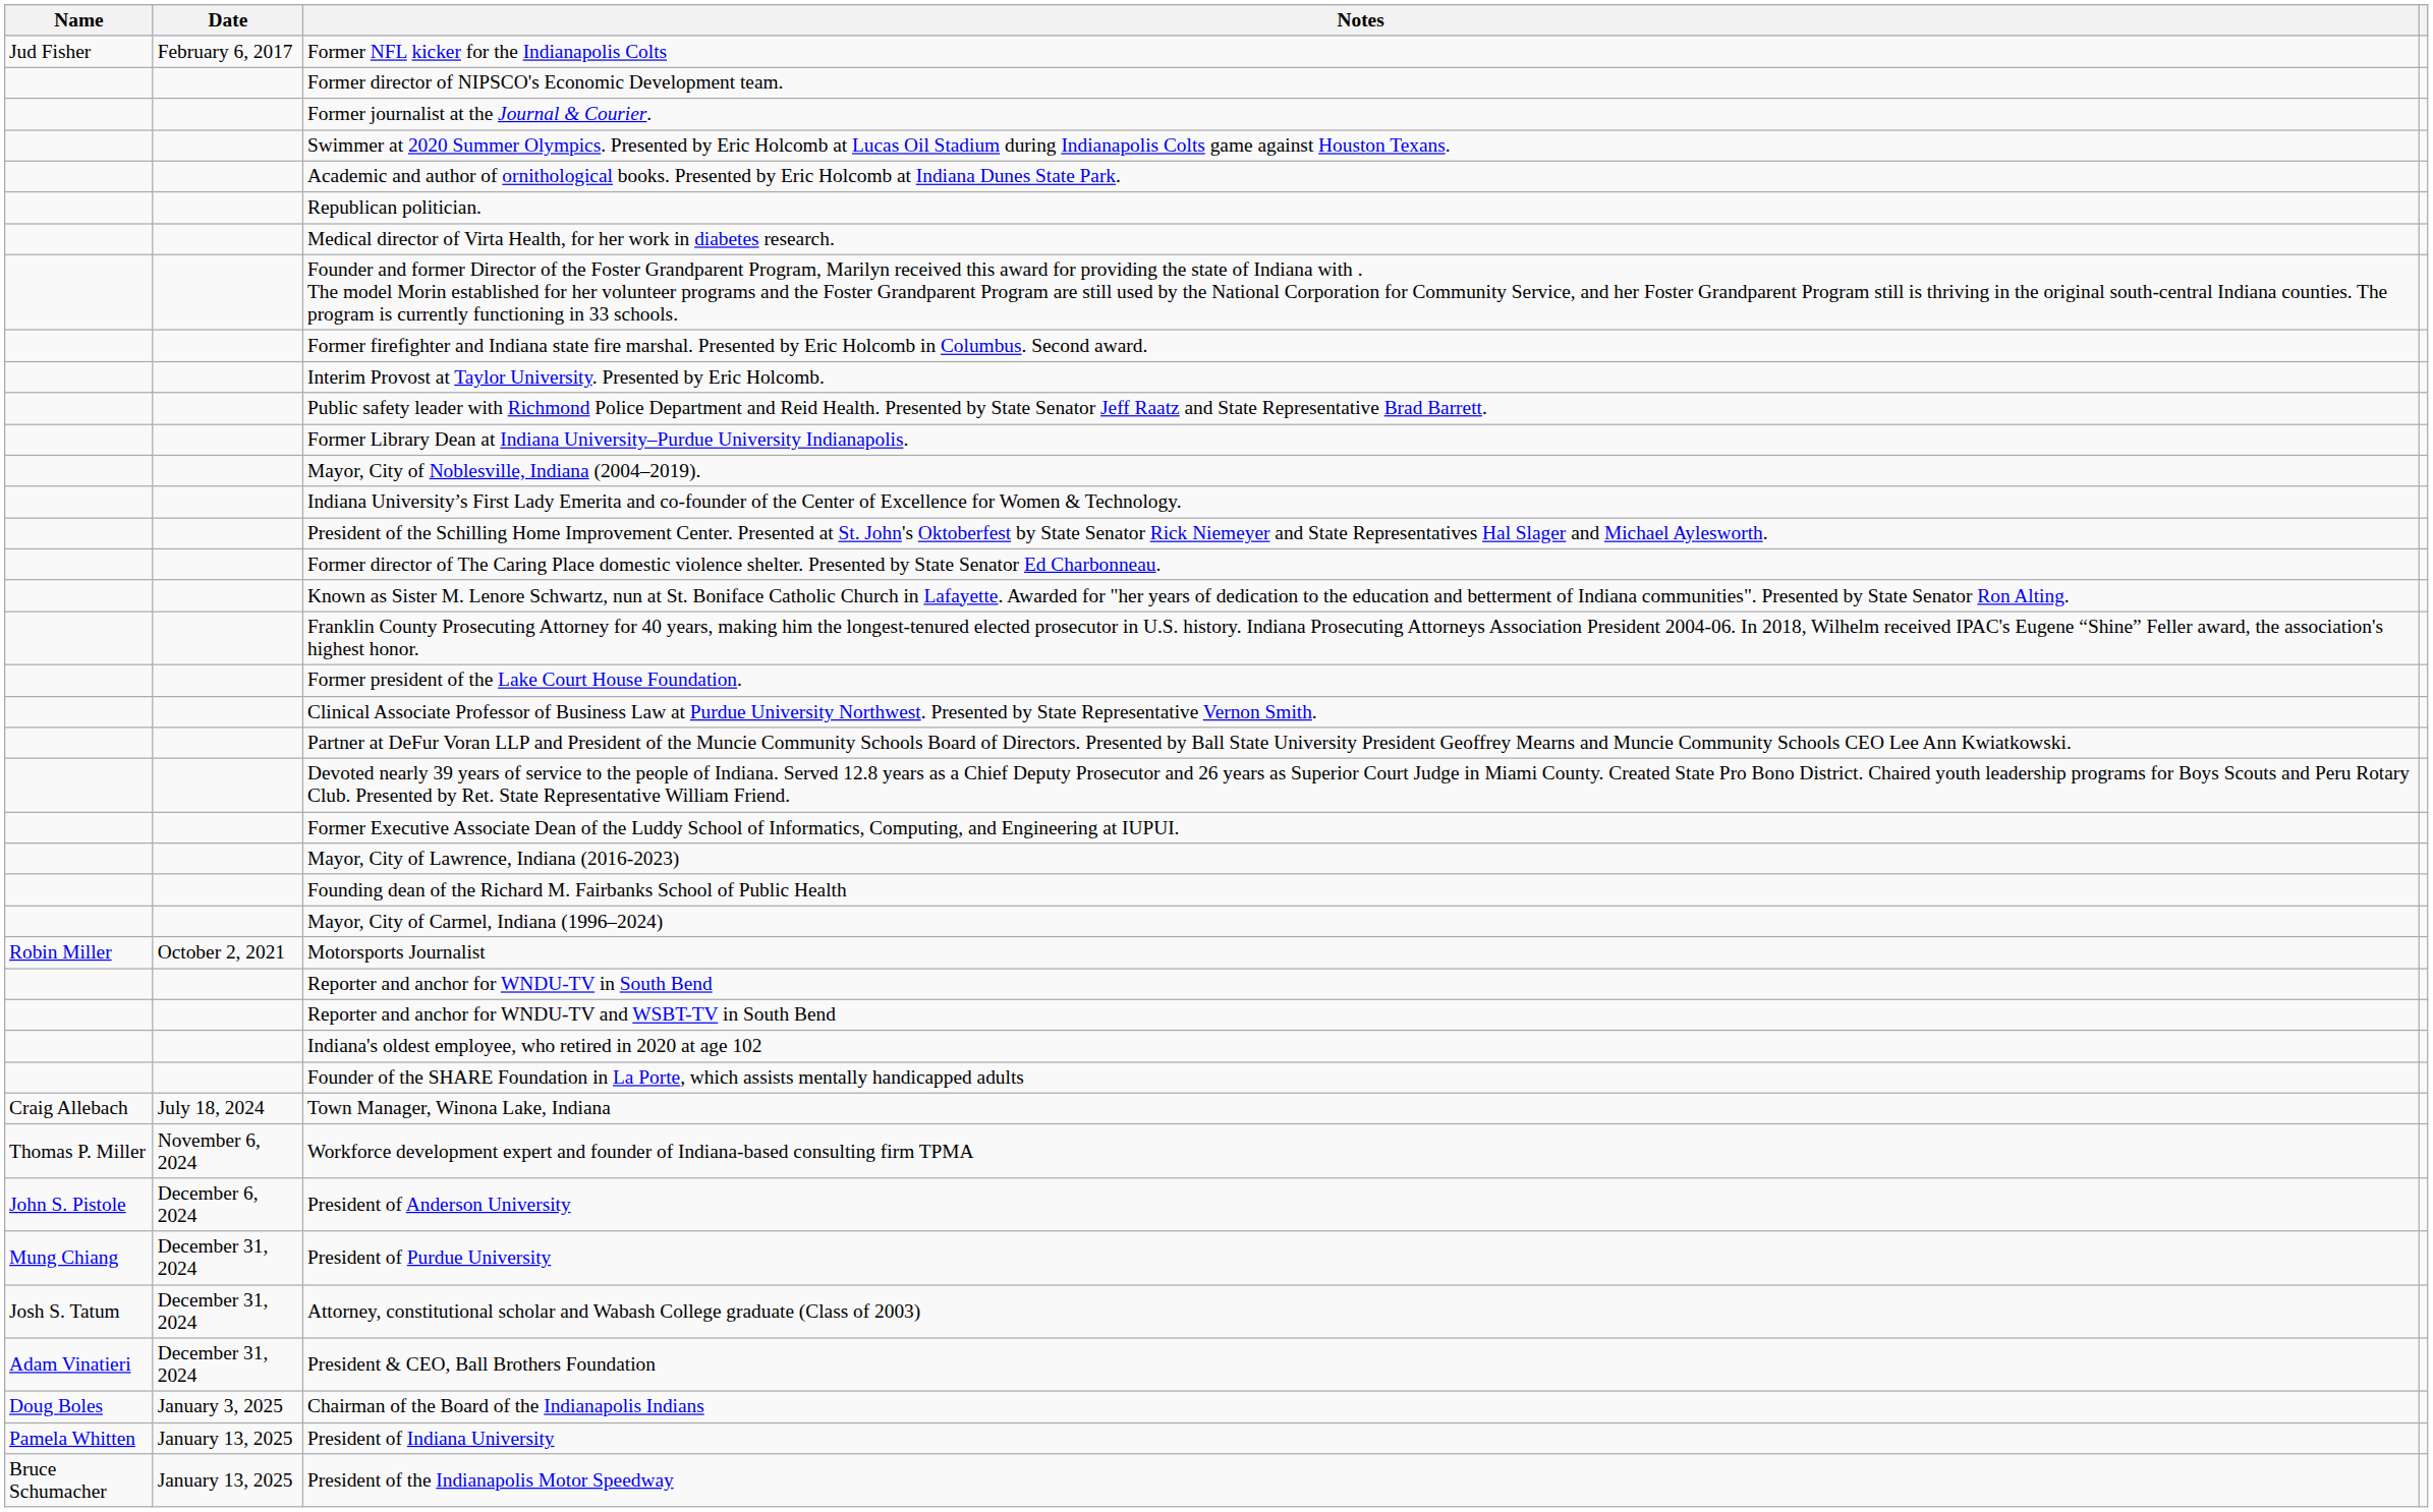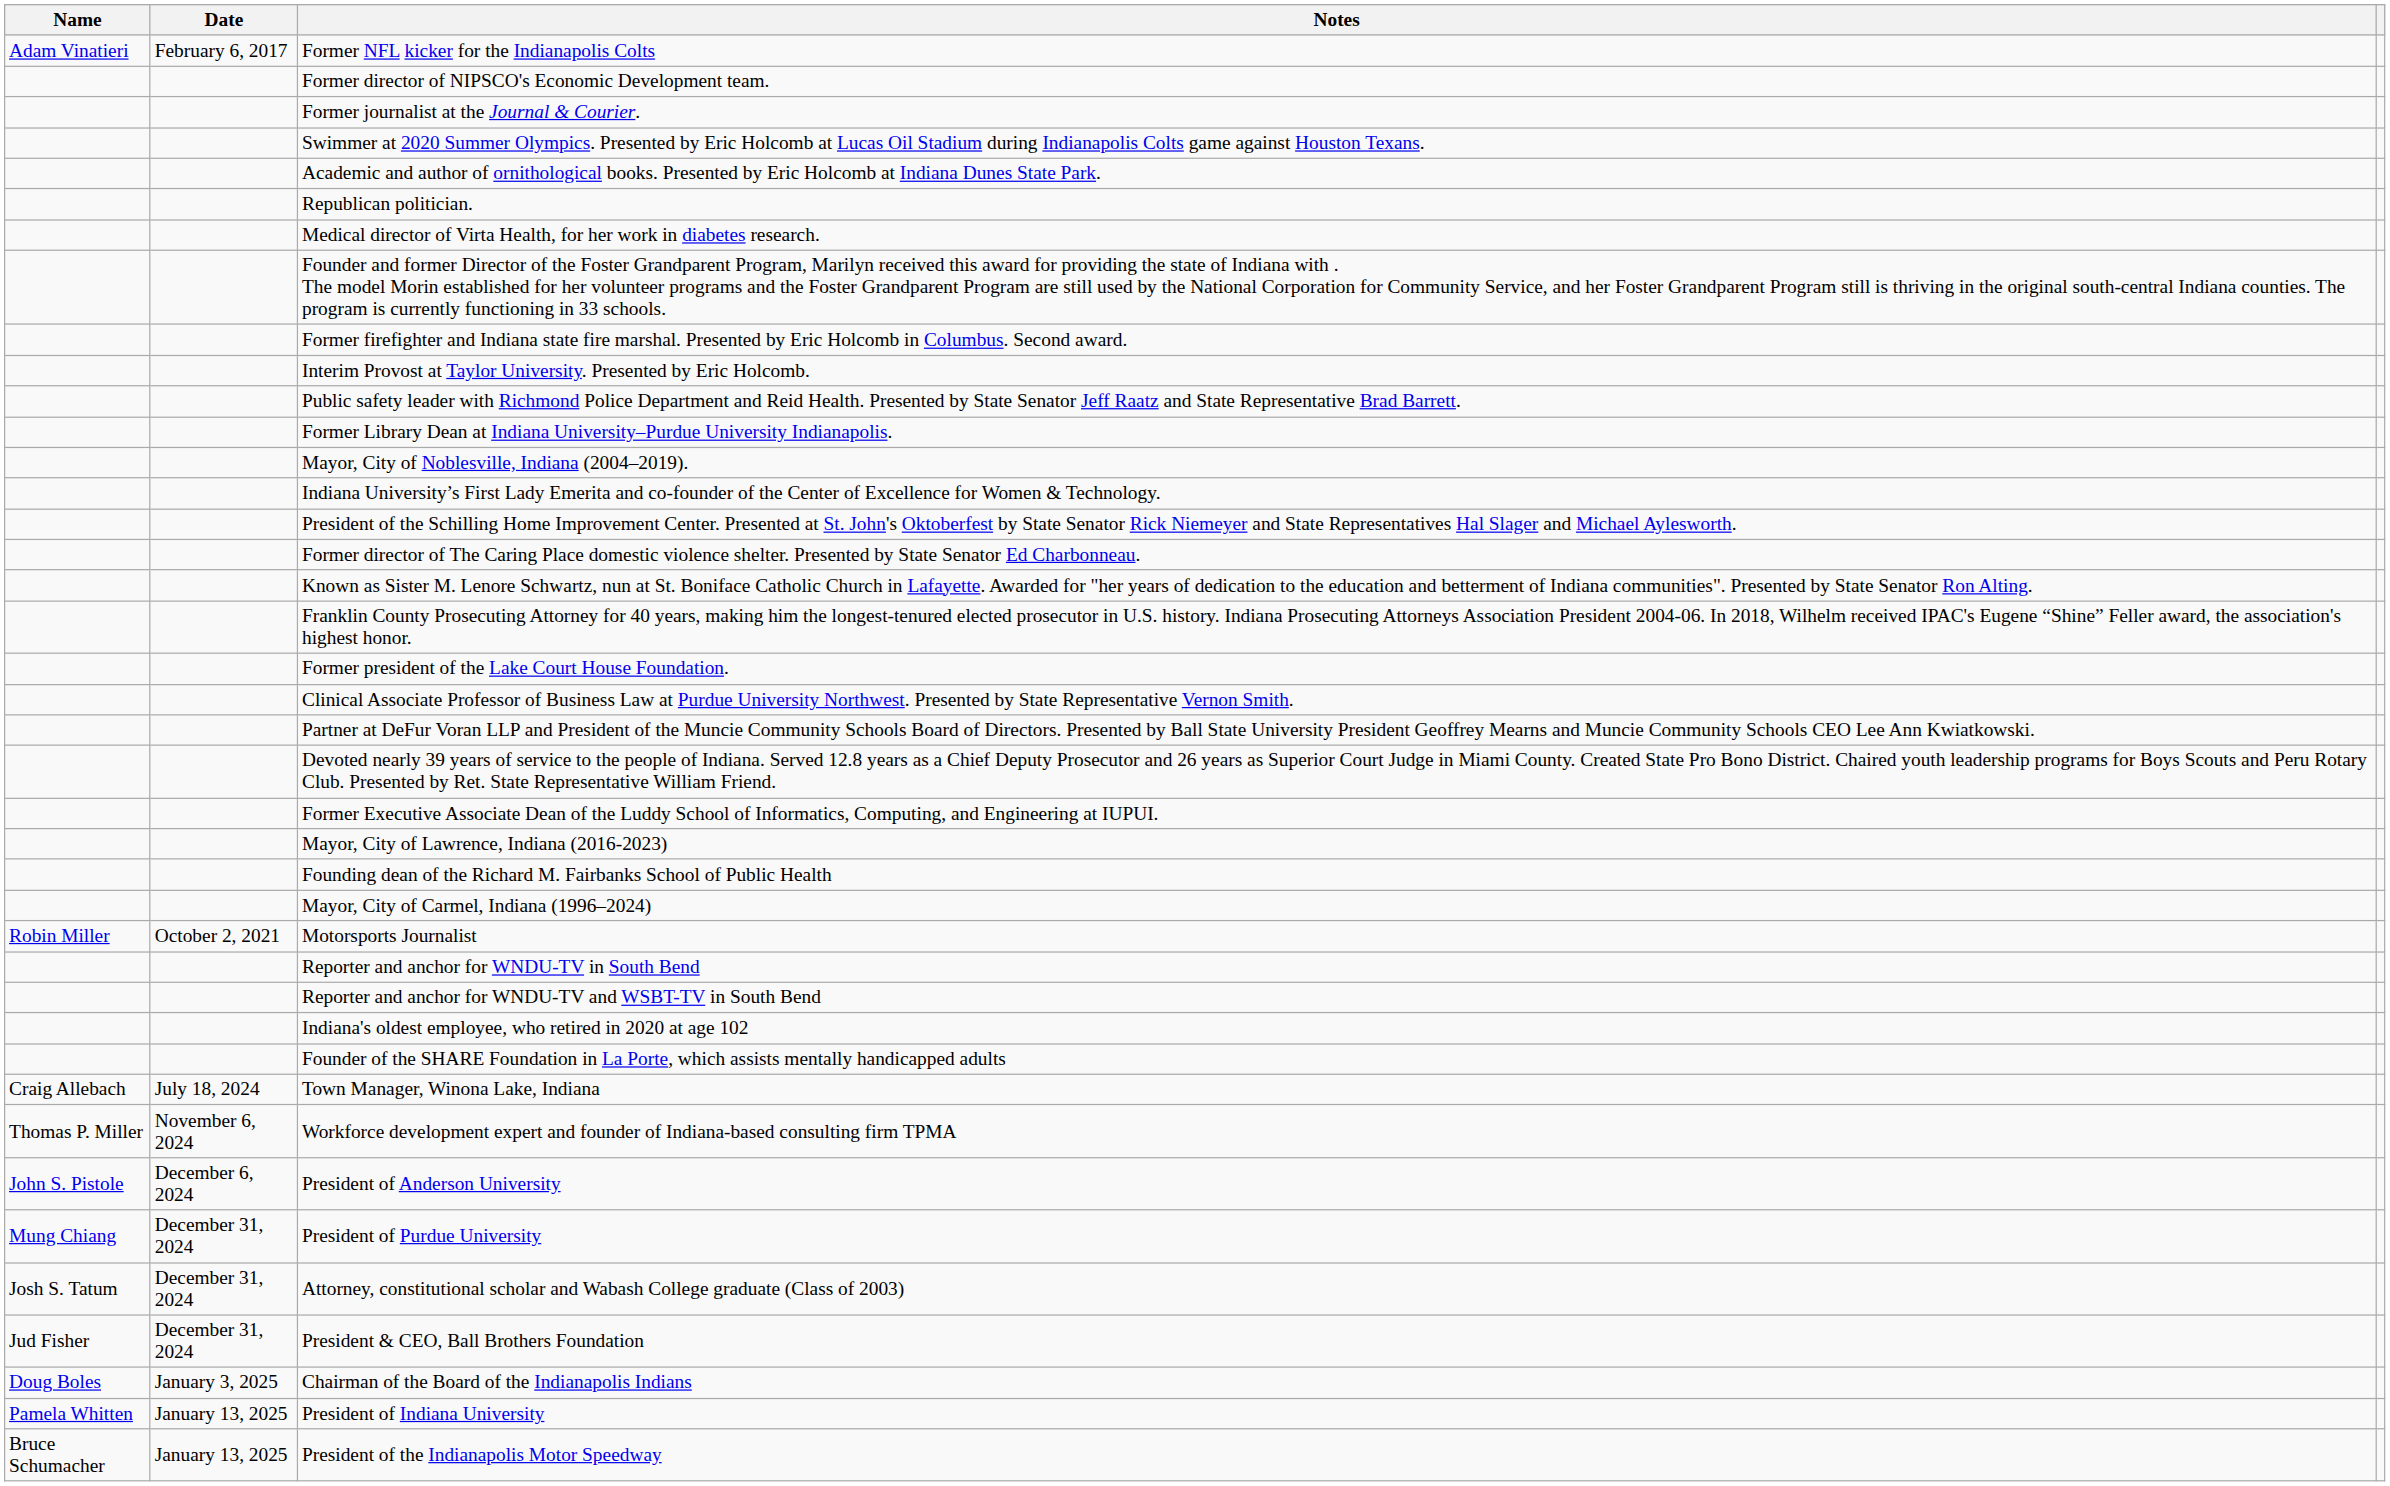 <table class="wikitable sortable plainheaders">
 <tr style="background:#b0c4de; text-align:center;">
 <th scope="col">Name</th>
 <th scope="col">Date</th>
 <th scope="col" class="unsortable">Notes</th>
 <th scope="col" class="unsortable"></th>
 </tr>
 <tr>
-<td>Jud Fisher</td>
+<td><a href='#'>Adam Vinatieri</a></td>
 <td>February 6, 2017</td>
 <td>Former <a href='#'>NFL</a> <a href='#'>kicker</a> for the <a href='#'>Indianapolis Colts</a></td>
 <td style="text-align:center;"></td>
 </tr>
 <tr>
 <td></td>
 <td></td>
 <td>Former director of NIPSCO's Economic Development team.</td>
 <td style="text-align:center;"></td>
 </tr>
 <tr>
 <td></td>
 <td></td>
 <td>Former journalist at the <em><a href='#'>Journal & Courier</a></em>.</td>
 <td style="text-align:center;"></td>
 </tr>
 <tr>
 <td></td>
 <td></td>
 <td>Swimmer at <a href='#'>2020 Summer Olympics</a>. Presented by Eric Holcomb at <a href='#'>Lucas Oil Stadium</a> during <a href='#'>Indianapolis Colts</a> game against <a href='#'>Houston Texans</a>.</td>
 <td style="text-align:center;"></td>
 </tr>
 <tr>
 <td></td>
 <td></td>
 <td>Academic and author of <a href='#'>ornithological</a> books. Presented by Eric Holcomb at <a href='#'>Indiana Dunes State Park</a>.</td>
 <td style="text-align:center;"></td>
 </tr>
 <tr>
 <td></td>
 <td></td>
 <td>Republican politician.</td>
 <td style="text-align:center;"></td>
 </tr>
 <tr>
 <td></td>
 <td></td>
 <td>Medical director of Virta Health, for her work in <a href='#'>diabetes</a> research.</td>
 <td style="text-align:center;"></td>
 </tr>
 <tr>
 <td></td>
 <td></td>
 <td>Founder and former Director of the Foster Grandparent Program, Marilyn received this award for providing the state of Indiana with .<br>The model Morin established for her volunteer programs and the Foster Grandparent Program are still used by the National Corporation for Community Service, and her Foster Grandparent Program still is thriving in the original south-central Indiana counties. The program is currently functioning in 33 schools.</td>
 <td></td>
 </tr>
 <tr>
 <td></td>
 <td></td>
 <td>Former firefighter and Indiana state fire marshal. Presented by Eric Holcomb in <a href='#'>Columbus</a>. Second award.</td>
 <td style="text-align:center;"></td>
 </tr>
 <tr>
 <td></td>
 <td></td>
 <td>Interim Provost at <a href='#'>Taylor University</a>. Presented by Eric Holcomb.</td>
 <td style="text-align:center;"></td>
 </tr>
 <tr>
 <td></td>
 <td></td>
 <td>Public safety leader with <a href='#'>Richmond</a> Police Department and Reid Health. Presented by State Senator <a href='#'>Jeff Raatz</a> and State Representative <a href='#'>Brad Barrett</a>.</td>
 <td style="text-align:center;"></td>
 </tr>
 <tr>
 <td></td>
 <td></td>
 <td>Former Library Dean at <a href='#'>Indiana University–Purdue University Indianapolis</a>.</td>
 <td style="text-align:center;"></td>
 </tr>
 <tr>
 <td></td>
 <td></td>
 <td>Mayor, City of <a href='#'>Noblesville, Indiana</a> (2004–2019).</td>
 <td style="text-align:center;"></td>
 </tr>
 <tr>
 <td></td>
 <td></td>
 <td>Indiana University’s First Lady Emerita and co-founder of the Center of Excellence for Women & Technology.</td>
 <td style="text-align:center;"></td>
 </tr>
 <tr>
 <td></td>
 <td></td>
 <td>President of the Schilling Home Improvement Center. Presented at <a href='#'>St. John</a>'s <a href='#'>Oktoberfest</a> by State Senator <a href='#'>Rick Niemeyer</a> and State Representatives <a href='#'>Hal Slager</a> and <a href='#'>Michael Aylesworth</a>.</td>
 <td style="text-align:center;"></td>
 </tr>
 <tr>
 <td></td>
 <td></td>
 <td>Former director of The Caring Place domestic violence shelter. Presented by State Senator <a href='#'>Ed Charbonneau</a>.</td>
 <td style="text-align:center;"></td>
 </tr>
 <tr>
 <td></td>
 <td></td>
 <td>Known as Sister M. Lenore Schwartz, nun at St. Boniface Catholic Church in <a href='#'>Lafayette</a>. Awarded for "her years of dedication to the education and betterment of Indiana communities". Presented by State Senator <a href='#'>Ron Alting</a>.</td>
 <td style="text-align:center;"></td>
 </tr>
 <tr>
 <td></td>
 <td></td>
 <td>Franklin County Prosecuting Attorney for 40 years, making him the longest-tenured elected prosecutor in U.S. history. Indiana Prosecuting Attorneys Association President 2004-06. In 2018, Wilhelm received IPAC's Eugene “Shine” Feller award, the association's highest honor.</td>
 <td></td>
 </tr>
 <tr>
 <td></td>
 <td></td>
 <td>Former president of the <a href='#'>Lake Court House Foundation</a>.</td>
 <td style="text-align:center;"></td>
 </tr>
 <tr>
 <td></td>
 <td></td>
 <td>Clinical Associate Professor of Business Law at <a href='#'>Purdue University Northwest</a>. Presented by State Representative <a href='#'>Vernon Smith</a>.</td>
 <td style="text-align:center;"></td>
 </tr>
 <tr>
 <td></td>
 <td></td>
 <td>Partner at DeFur Voran LLP and President of the Muncie Community Schools Board of Directors. Presented by Ball State University President Geoffrey Mearns and Muncie Community Schools CEO Lee Ann Kwiatkowski.</td>
 <td style="text-align:center;"></td>
 </tr>
 <tr>
 <td></td>
 <td></td>
 <td>Devoted nearly 39 years of service to the people of Indiana. Served 12.8 years as a Chief Deputy Prosecutor and 26 years as Superior Court Judge in Miami County. Created State Pro Bono District. Chaired youth leadership programs for Boys Scouts and Peru Rotary Club. Presented by Ret. State Representative William Friend.</td>
 <td style="text-align:center;"></td>
 </tr>
 <tr>
 <td></td>
 <td></td>
 <td>Former Executive Associate Dean of the Luddy School of Informatics, Computing, and Engineering at IUPUI.</td>
 <td></td>
 </tr>
 <tr>
 <td></td>
 <td></td>
 <td>Mayor, City of Lawrence, Indiana (2016-2023)</td>
 <td style="text-align:center;"></td>
 </tr>
 <tr>
 <td></td>
 <td></td>
 <td>Founding dean of the Richard M. Fairbanks School of Public Health</td>
 <td></td>
 </tr>
 <tr>
 <td></td>
 <td></td>
 <td>Mayor, City of Carmel, Indiana (1996–2024)</td>
 <td></td>
 </tr>
 <tr>
 <td><a href='#'>Robin Miller</a></td>
 <td>October 2, 2021</td>
 <td>Motorsports Journalist</td>
 <td></td>
 </tr>
 <tr>
 <td></td>
 <td></td>
 <td>Reporter and anchor for <a href='#'>WNDU-TV</a> in <a href='#'>South Bend</a></td>
 <td></td>
 </tr>
 <tr>
 <td></td>
 <td></td>
 <td>Reporter and anchor for WNDU-TV and <a href='#'>WSBT-TV</a> in South Bend</td>
 <td></td>
 </tr>
 <tr>
 <td></td>
 <td></td>
 <td>Indiana's oldest employee, who retired in 2020 at age 102</td>
 <td></td>
 </tr>
 <tr>
 <td></td>
 <td></td>
 <td>Founder of the SHARE Foundation in <a href='#'>La Porte</a>, which assists mentally handicapped adults</td>
 <td></td>
 </tr>
 <tr>
 <td>Craig Allebach</td>
 <td>July 18, 2024</td>
 <td>Town Manager, Winona Lake, Indiana</td>
 <td></td>
 </tr>
 <tr>
 <td>Thomas P. Miller</td>
 <td>November 6, 2024</td>
 <td>Workforce development expert and founder of Indiana-based consulting firm TPMA</td>
 <td></td>
 </tr>
 <tr>
 <td><a href='#'>John S. Pistole</a></td>
 <td>December 6, 2024</td>
 <td>President of <a href='#'>Anderson University</a></td>
 <td></td>
 </tr>
 <tr>
 <td><a href='#'>Mung Chiang</a></td>
 <td>December 31, 2024</td>
 <td>President of <a href='#'>Purdue University</a></td>
 <td></td>
 </tr>
 <tr>
 <td>Josh S. Tatum</td>
 <td>December 31, 2024</td>
 <td>Attorney, constitutional scholar and Wabash College graduate (Class of 2003)</td>
 <td></td>
 </tr>
 <tr>
-<td><a href='#'>Adam Vinatieri</a></td>
+<td>Jud Fisher</td>
 <td>December 31, 2024</td>
 <td>President & CEO, Ball Brothers Foundation</td>
 <td></td>
 </tr>
 <tr>
 <td><a href='#'>Doug Boles</a></td>
 <td>January 3, 2025</td>
 <td>Chairman of the Board of the <a href='#'>Indianapolis Indians</a></td>
 <td></td>
 </tr>
 <tr>
 <td><a href='#'>Pamela Whitten</a></td>
 <td>January 13, 2025</td>
 <td>President of <a href='#'>Indiana University</a></td>
 <td></td>
 </tr>
 <tr>
 <td>Bruce Schumacher</td>
 <td>January 13, 2025</td>
 <td>President of the <a href='#'>Indianapolis Motor Speedway</a></td>
 <td></td>
 </tr>
 </table>
